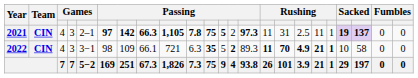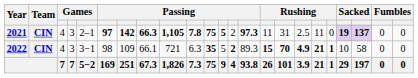 <table class="wikitable" style="text-align:center;">
 <tr>
 <th rowspan="2">Year</th>
 <th rowspan="2">Team</th>
 <th colspan="3">Games</th>
 <th colspan="9">Passing</th>
 <th colspan="5">Rushing</th>
 <th colspan="2">Sacked</th>
 <th colspan="2">Fumbles</th>
 </tr>
 <tr>
 <th></th>
 <th></th>
 <th></th>
 <th></th>
 <th></th>
 <th></th>
 <th></th>
 <th></th>
 <th></th>
 <th></th>
 <th></th>
 <th></th>
 <th></th>
 <th></th>
 <th></th>
 <th></th>
 <th></th>
 <th></th>
 <th></th>
 <th></th>
 <th></th>
 </tr>
 <tr>
 <th><a href='#'>2021</a></th>
 <th><a href='#'>CIN</a></th>
 <td>4</td>
 <td>3</td>
 <td>2–1</td>
 <td><strong>97</strong></td>
 <td><strong>142</strong></td>
 <td><strong>66.3</strong></td>
 <td><strong>1,105</strong></td>
 <td><strong>7.8</strong></td>
 <td><strong>75</strong></td>
 <td><strong>5</strong></td>
 <td>2</td>
 <td><strong>97.3</strong></td>
 <td>11</td>
 <td>31</td>
 <td>2.5</td>
 <td>11</td>
-<td>1</td>
+<td>0</td>
 <td style="background:#e0cef2;"><strong>19</strong></td>
 <td style="background:#e0cef2;"><strong>137</strong></td>
 <td>0</td>
 <td>0</td>
 </tr>
 <tr>
 <th><a href='#'>2022</a></th>
 <th><a href='#'>CIN</a></th>
 <td>4</td>
 <td>3</td>
 <td>3−1</td>
 <td>98</td>
 <td>109</td>
 <td>66.1</td>
 <td>721</td>
 <td>6.3</td>
 <td><strong>35</strong></td>
 <td>5</td>
 <td><strong>2</strong></td>
 <td>89.3</td>
-<td><strong>11</strong></td>
+<td><strong>15</strong></td>
 <td><strong>70</strong></td>
 <td><strong>4.9</strong></td>
 <td><strong>21</strong></td>
 <td><strong>1</strong></td>
 <td>10</td>
 <td>58</td>
 <td>0</td>
 <td>0</td>
 </tr>
 <tr>
 <th colspan="2"></th>
 <th>7</th>
 <th>7</th>
 <th>5−2</th>
 <th>169</th>
 <th>251</th>
 <th>67.3</th>
 <th>1,826</th>
 <th>7.3</th>
 <th>75</th>
 <th>9</th>
 <th>4</th>
 <th>93.8</th>
 <th>26</th>
 <th>101</th>
 <th>3.9</th>
 <th>21</th>
 <th>1</th>
 <th>29</th>
 <th>197</th>
 <th>0</th>
 <th>0</th>
 </tr>
 </table>
